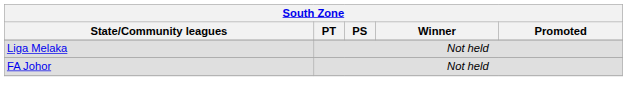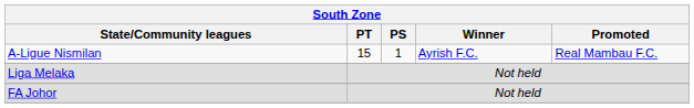 <table class="wikitable sortable" style="width:100%;">
 <tr>
 <th colspan="5"><strong><a href='#'>South Zone</a></strong></th>
 </tr>
 <tr>
 <th style="width:50%;">State/Community leagues</th>
 <th style="width:5%;">PT</th>
 <th style="width:5%;">PS</th>
 <th style="width:20%;">Winner</th>
 <th style="width:25%;">Promoted</th>
+</tr>
+<tr>
+<td> <a href='#'>A-Ligue Nismilan</a></td>
+<td style="text-align:center">15</td>
+<td style="text-align:center">1</td>
+<td><a href='#'>Ayrish F.C.</a></td>
+<td><a href='#'>Real Mambau F.C.</a></td>
 </tr>
 <tr>
 </tr>
 <tr bgcolor="#DFDFDF">
 <td> <a href='#'>Liga Melaka</a></td>
 <td colspan="4" align="center"><em>Not held</em></td>
 </tr>
 <tr>
 </tr>
 <tr bgcolor="#DFDFDF">
 <td> <a href='#'>FA Johor</a></td>
 <td colspan="4" align="center"><em>Not held</em></td>
 </tr>
 <tr>
 </tr>
 </table>
